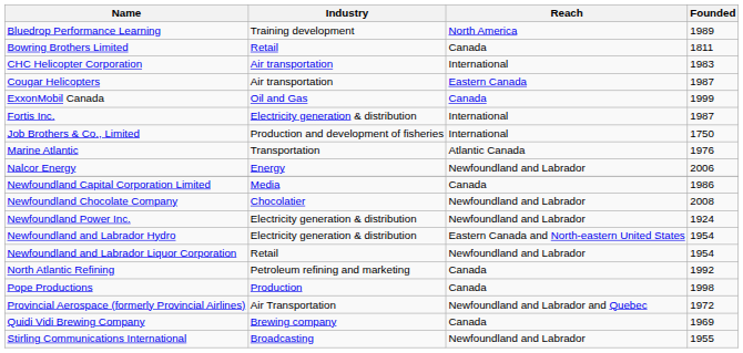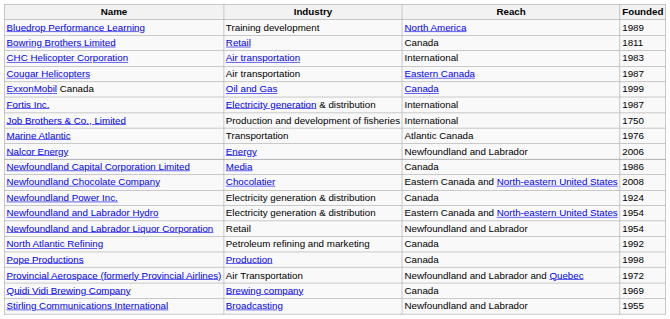 <table class="wikitable">
 <tr>
 <th>Name</th>
 <th>Industry</th>
 <th>Reach</th>
 <th>Founded</th>
 </tr>
 <tr>
 <td><a href='#'>Bluedrop Performance Learning</a></td>
 <td>Training development</td>
 <td><a href='#'>North America</a></td>
 <td>1989</td>
 </tr>
 <tr>
 <td><a href='#'>Bowring Brothers Limited</a></td>
 <td><a href='#'>Retail</a></td>
 <td>Canada</td>
 <td>1811</td>
 </tr>
 <tr>
 <td><a href='#'>CHC Helicopter Corporation</a></td>
 <td><a href='#'>Air transportation</a></td>
 <td>International</td>
 <td>1983</td>
 </tr>
 <tr>
 <td><a href='#'>Cougar Helicopters</a></td>
 <td>Air transportation</td>
 <td><a href='#'>Eastern Canada</a></td>
 <td>1987</td>
 </tr>
 <tr>
 <td><a href='#'>ExxonMobil</a> Canada</td>
 <td><a href='#'>Oil and Gas</a></td>
 <td><a href='#'>Canada</a></td>
 <td>1999</td>
 </tr>
 <tr>
 <td><a href='#'>Fortis Inc.</a></td>
 <td><a href='#'>Electricity generation</a> & distribution</td>
 <td>International</td>
 <td>1987</td>
 </tr>
 <tr>
 <td><a href='#'>Job Brothers & Co., Limited</a></td>
 <td>Production and development of fisheries</td>
 <td>International</td>
 <td>1750</td>
 </tr>
 <tr>
 <td><a href='#'>Marine Atlantic</a></td>
 <td>Transportation</td>
 <td>Atlantic Canada</td>
 <td>1976</td>
 </tr>
 <tr>
 <td><a href='#'>Nalcor Energy</a></td>
 <td><a href='#'>Energy</a></td>
 <td>Newfoundland and Labrador</td>
 <td>2006</td>
 </tr>
 <tr>
 </tr>
 <tr>
 <td><a href='#'>Newfoundland Capital Corporation Limited</a></td>
 <td><a href='#'>Media</a></td>
 <td>Canada</td>
 <td>1986</td>
 </tr>
 <tr>
 <td><a href='#'>Newfoundland Chocolate Company</a></td>
 <td><a href='#'>Chocolatier</a></td>
-<td>Newfoundland and Labrador</td>
+<td>Eastern Canada and <a href='#'>North-eastern United States</a></td>
 <td>2008</td>
 </tr>
 <tr>
 <td><a href='#'>Newfoundland Power Inc.</a></td>
 <td>Electricity generation & distribution</td>
-<td>Newfoundland and Labrador</td>
+<td>Canada</td>
 <td>1924</td>
 </tr>
 <tr>
 <td><a href='#'>Newfoundland and Labrador Hydro</a></td>
 <td>Electricity generation & distribution</td>
 <td>Eastern Canada and <a href='#'>North-eastern United States</a></td>
 <td>1954</td>
 </tr>
 <tr>
 <td><a href='#'>Newfoundland and Labrador Liquor Corporation</a></td>
 <td>Retail</td>
 <td>Newfoundland and Labrador</td>
 <td>1954</td>
 </tr>
 <tr>
 <td><a href='#'>North Atlantic Refining</a></td>
 <td>Petroleum refining and marketing</td>
 <td>Canada</td>
 <td>1992</td>
 </tr>
 <tr>
 <td><a href='#'>Pope Productions</a></td>
 <td><a href='#'>Production</a></td>
 <td>Canada</td>
 <td>1998</td>
 </tr>
 <tr>
 <td><a href='#'>Provincial Aerospace (formerly Provincial Airlines)</a></td>
 <td>Air Transportation</td>
 <td>Newfoundland and Labrador and <a href='#'>Quebec</a></td>
 <td>1972</td>
 </tr>
 <tr>
 <td><a href='#'>Quidi Vidi Brewing Company</a></td>
 <td><a href='#'>Brewing company</a></td>
 <td>Canada</td>
 <td>1969</td>
 </tr>
 <tr>
 <td><a href='#'>Stirling Communications International</a></td>
 <td><a href='#'>Broadcasting</a></td>
 <td>Newfoundland and Labrador</td>
 <td>1955</td>
 </tr>
 </table>
